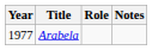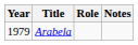 <table class="wikitable sortable">
 <tr>
 <th>Year</th>
 <th>Title</th>
 <th>Role</th>
 <th class="unsortable">Notes</th>
 </tr>
 <tr>
-<td>1977</td>
+<td>1979</td>
 <td><em><a href='#'>Arabela</a></em></td>
 <td></td>
 </tr>
 </table>
